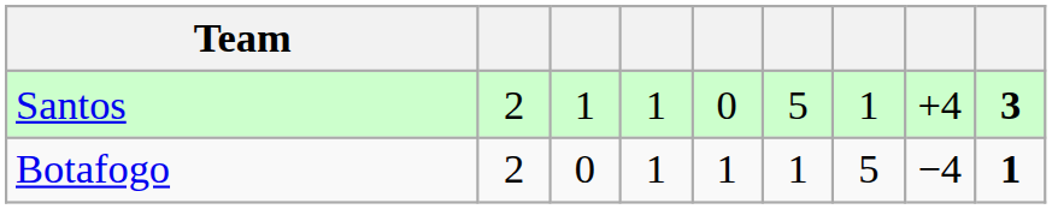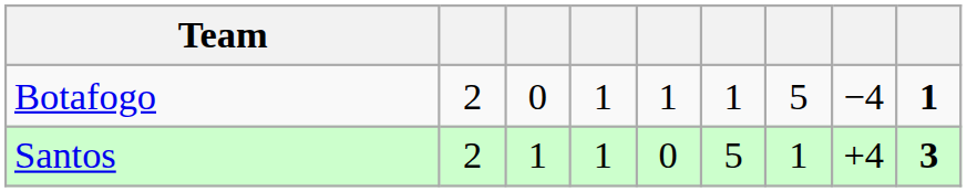 <table class="wikitable" style="text-align: center;">
 <tr>
 <th width=175>Team</th>
 <th width=20></th>
 <th width=20></th>
 <th width=20></th>
 <th width=20></th>
 <th width=20></th>
 <th width=20></th>
 <th width=20></th>
 <th width=20></th>
 </tr>
+<tr>
+<td align=left> <a href='#'>Botafogo</a></td>
+<td>2</td>
+<td>0</td>
+<td>1</td>
+<td>1</td>
+<td>1</td>
+<td>5</td>
+<td>−4</td>
+<td><strong>1</strong></td>
+</tr>
 <tr bgcolor=#CCFFCC>
 <td align=left> <a href='#'>Santos</a></td>
 <td>2</td>
 <td>1</td>
 <td>1</td>
 <td>0</td>
 <td>5</td>
 <td>1</td>
 <td>+4</td>
 <td><strong>3</strong></td>
 </tr>
-<tr>
-<td align=left> <a href='#'>Botafogo</a></td>
-<td>2</td>
-<td>0</td>
-<td>1</td>
-<td>1</td>
-<td>1</td>
-<td>5</td>
-<td>−4</td>
-<td><strong>1</strong></td>
-</tr>
 </table>
